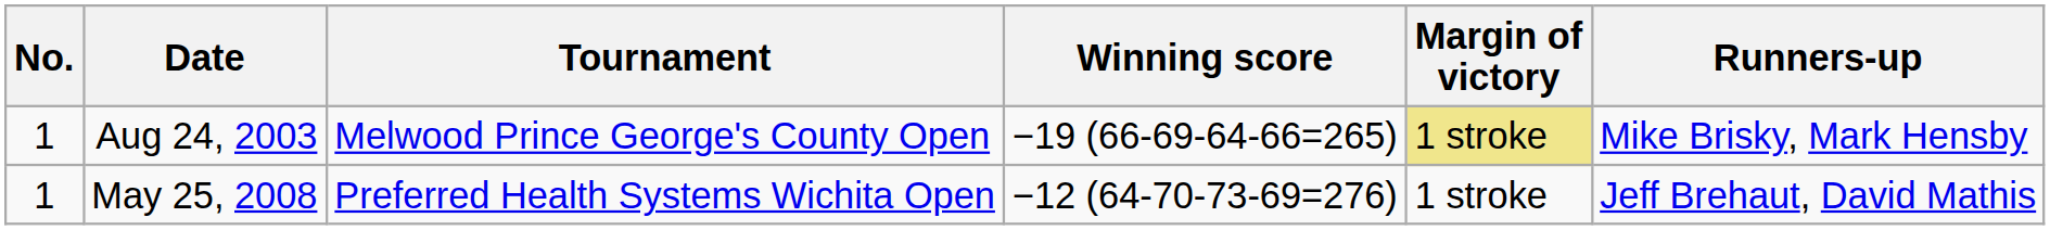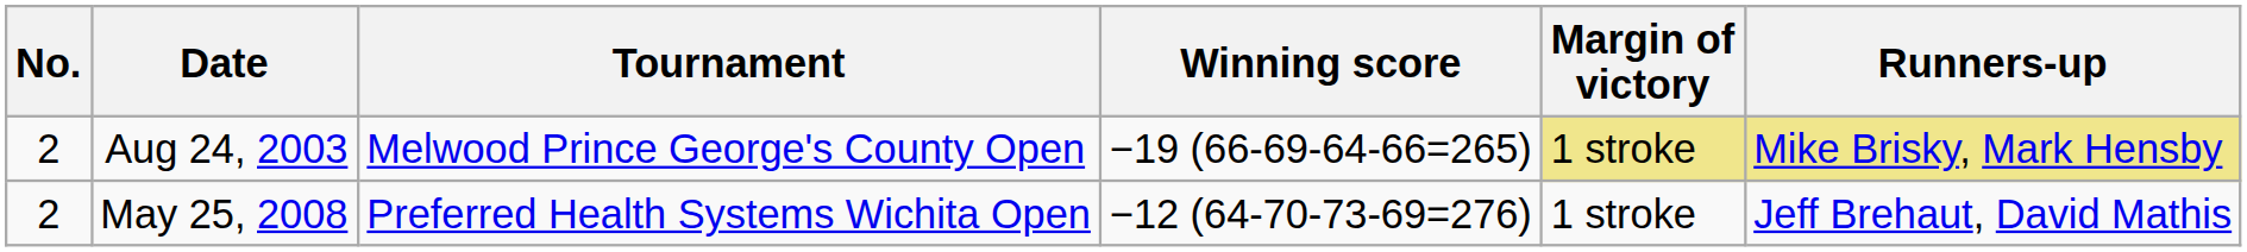 <table class="wikitable" style="font-size:95%;">
 <tr>
 <th>No.</th>
 <th>Date</th>
 <th>Tournament</th>
 <th>Winning score</th>
 <th>Margin of<br>victory</th>
 <th>Runners-up</th>
 </tr>
 <tr>
-<td align=center>1</td>
+<td align=center>2</td>
 <td align=right>Aug 24, <a href='#'>2003</a></td>
 <td><a href='#'>Melwood Prince George's County Open</a></td>
 <td>−19 (66-69-64-66=265)</td>
 <td style="background: khaki;">1 stroke</td>
-<td> <a href='#'>Mike Brisky</a>,  <a href='#'>Mark Hensby</a></td>
+<td style="background: khaki;"> <a href='#'>Mike Brisky</a>,  <a href='#'>Mark Hensby</a></td>
 </tr>
 <tr>
-<td align=center>1</td>
+<td align=center>2</td>
 <td align=right>May 25, <a href='#'>2008</a></td>
 <td><a href='#'>Preferred Health Systems Wichita Open</a></td>
 <td>−12 (64-70-73-69=276)</td>
 <td>1 stroke</td>
 <td> <a href='#'>Jeff Brehaut</a>,  <a href='#'>David Mathis</a></td>
 </tr>
 </table>
